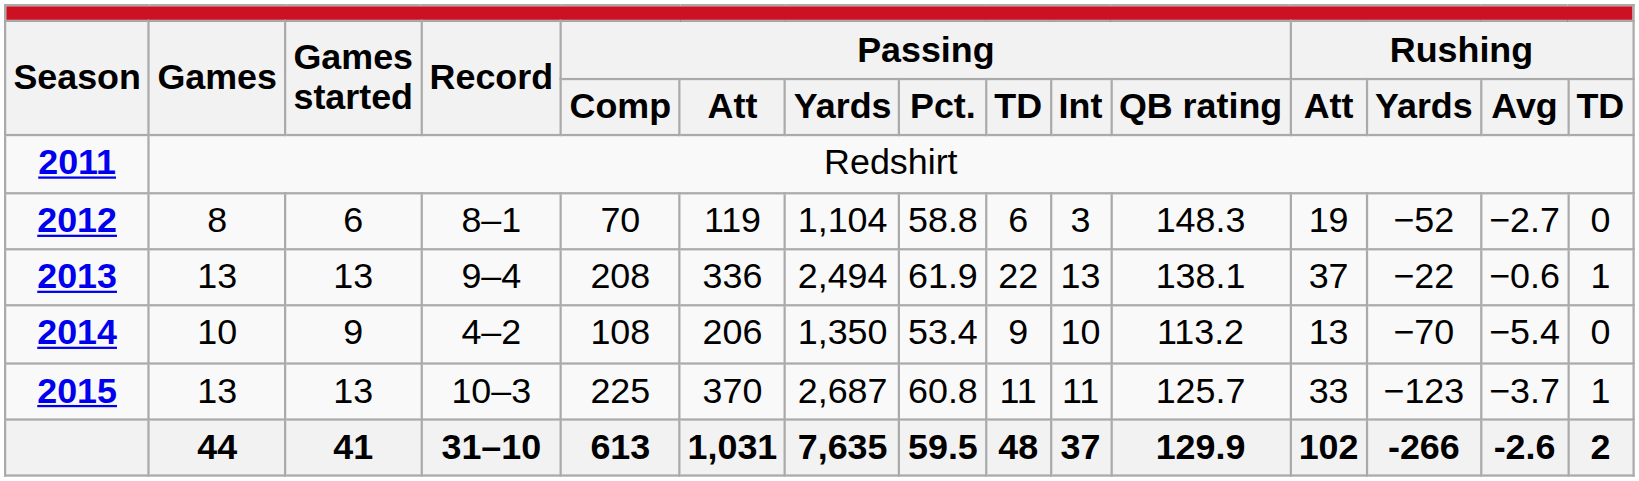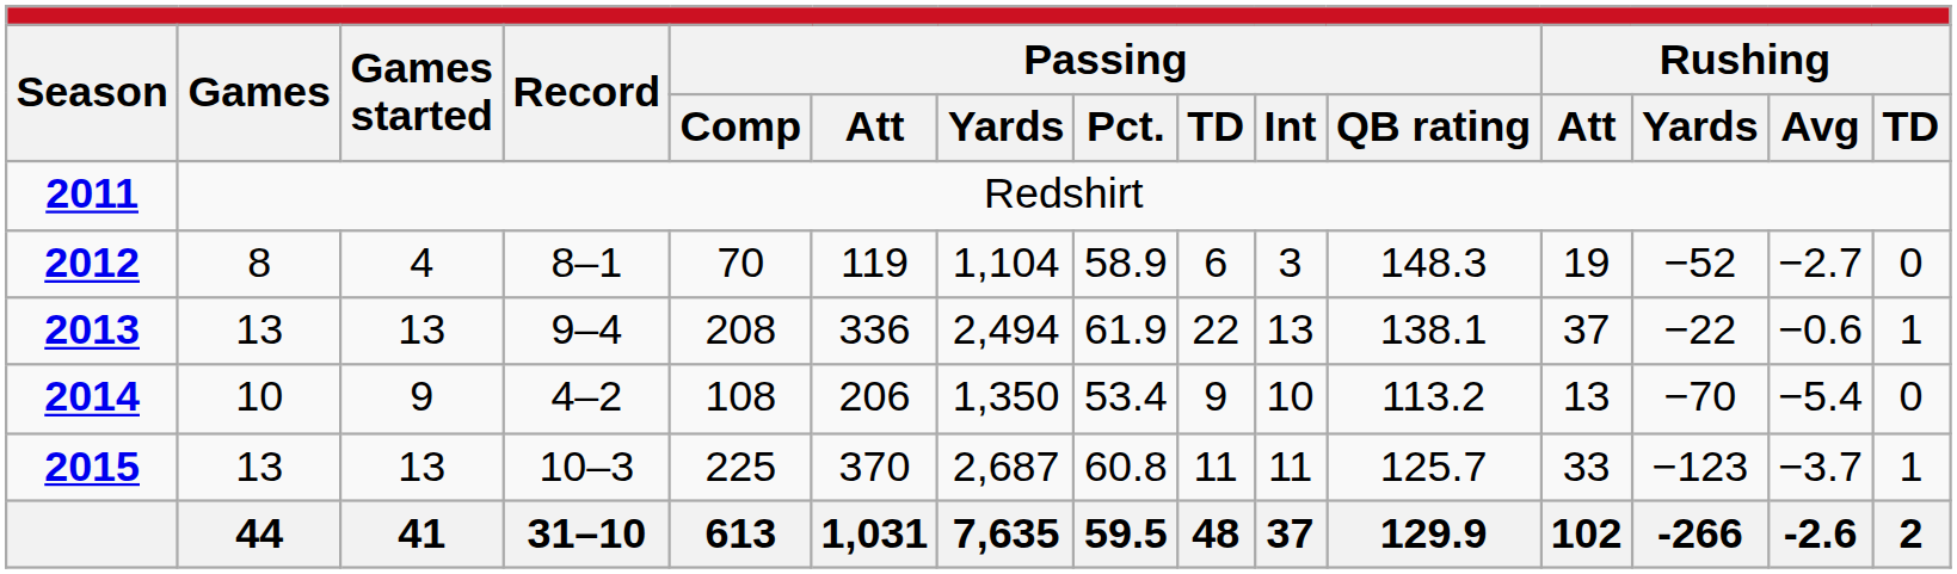 <table class=wikitable style="text-align:center;">
 <tr>
 <td ! colspan="15" style="background: #cc1122; border: 2px; color:#FFFFFF;"></td>
 </tr>
 <tr>
 <th rowspan=2>Season</th>
 <th rowspan=2>Games</th>
 <th rowspan=2>Games<br>started</th>
 <th rowspan=2>Record</th>
 <th colspan=7>Passing</th>
 <th colspan=4>Rushing</th>
 </tr>
 <tr>
 <th>Comp</th>
 <th>Att</th>
 <th>Yards</th>
 <th>Pct.</th>
 <th>TD</th>
 <th>Int</th>
 <th>QB rating</th>
 <th>Att</th>
 <th>Yards</th>
 <th>Avg</th>
 <th>TD</th>
 </tr>
 <tr>
 <td><strong><a href='#'>2011</a></strong></td>
 <td colspan=14 style="text-align:center;">Redshirt</td>
 </tr>
 <tr>
 <td><strong><a href='#'>2012</a></strong></td>
 <td>8</td>
-<td>6</td>
+<td>4</td>
 <td>8–1</td>
 <td>70</td>
 <td>119</td>
 <td>1,104</td>
-<td>58.8</td>
+<td>58.9</td>
 <td>6</td>
 <td>3</td>
 <td>148.3</td>
 <td>19</td>
 <td>−52</td>
 <td>−2.7</td>
 <td>0</td>
 </tr>
 <tr>
 <td><strong><a href='#'>2013</a></strong></td>
 <td>13</td>
 <td>13</td>
 <td>9–4</td>
 <td>208</td>
 <td>336</td>
 <td>2,494</td>
 <td>61.9</td>
 <td>22</td>
 <td>13</td>
 <td>138.1</td>
 <td>37</td>
 <td>−22</td>
 <td>−0.6</td>
 <td>1</td>
 </tr>
 <tr>
 <td><strong><a href='#'>2014</a></strong></td>
 <td>10</td>
 <td>9</td>
 <td>4–2</td>
 <td>108</td>
 <td>206</td>
 <td>1,350</td>
 <td>53.4</td>
 <td>9</td>
 <td>10</td>
 <td>113.2</td>
 <td>13</td>
 <td>−70</td>
 <td>−5.4</td>
 <td>0</td>
 </tr>
 <tr>
 <td><strong><a href='#'>2015</a></strong></td>
 <td>13</td>
 <td>13</td>
 <td>10–3</td>
 <td>225</td>
 <td>370</td>
 <td>2,687</td>
 <td>60.8</td>
 <td>11</td>
 <td>11</td>
 <td>125.7</td>
 <td>33</td>
 <td>−123</td>
 <td>−3.7</td>
 <td>1</td>
 </tr>
 <tr>
 <th></th>
 <th>44</th>
 <th>41</th>
 <th>31–10</th>
 <th>613</th>
 <th>1,031</th>
 <th>7,635</th>
 <th>59.5</th>
 <th>48</th>
 <th>37</th>
 <th>129.9</th>
 <th>102</th>
 <th>-266</th>
 <th>-2.6</th>
 <th>2</th>
 </tr>
 </table>
